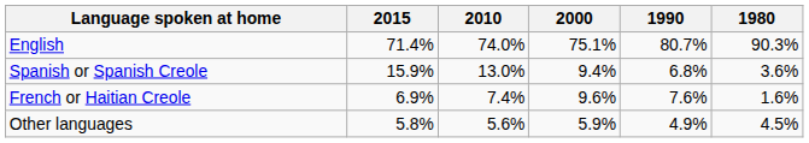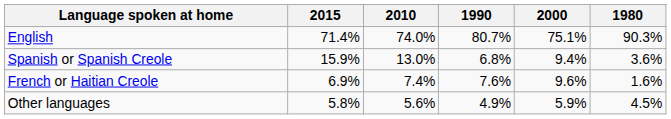 <table class="wikitable" style="font-size: 90%; text-align: right;">
 <tr>
 <th style="width: 20em;">Language spoken at home</th>
 <th style="width: 5em;">2015</th>
 <th style="width: 5em;">2010</th>
+<th style="width: 5em;">1990</th>
 <th style="width: 5em;">2000</th>
-<th style="width: 5em;">1990</th>
 <th style="width: 5em;">1980</th>
 </tr>
 <tr>
 <td style="text-align:left"><a href='#'>English</a></td>
 <td>71.4%</td>
 <td>74.0%</td>
+<td>80.7%</td>
 <td>75.1%</td>
-<td>80.7%</td>
 <td>90.3%</td>
 </tr>
 <tr>
 <td style="text-align:left"><a href='#'>Spanish</a> or <a href='#'>Spanish Creole</a></td>
 <td>15.9%</td>
 <td>13.0%</td>
+<td>6.8%</td>
 <td>9.4%</td>
-<td>6.8%</td>
 <td>3.6%</td>
 </tr>
 <tr>
 <td style="text-align:left"><a href='#'>French</a> or <a href='#'>Haitian Creole</a></td>
 <td>6.9%</td>
 <td>7.4%</td>
+<td>7.6%</td>
 <td>9.6%</td>
-<td>7.6%</td>
 <td>1.6%</td>
 </tr>
 <tr>
 <td style="text-align:left">Other languages</td>
 <td>5.8%</td>
 <td>5.6%</td>
+<td>4.9%</td>
 <td>5.9%</td>
-<td>4.9%</td>
 <td>4.5%</td>
 </tr>
 </table>
